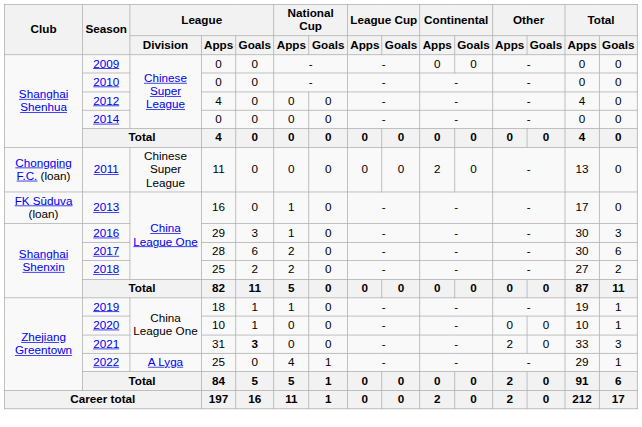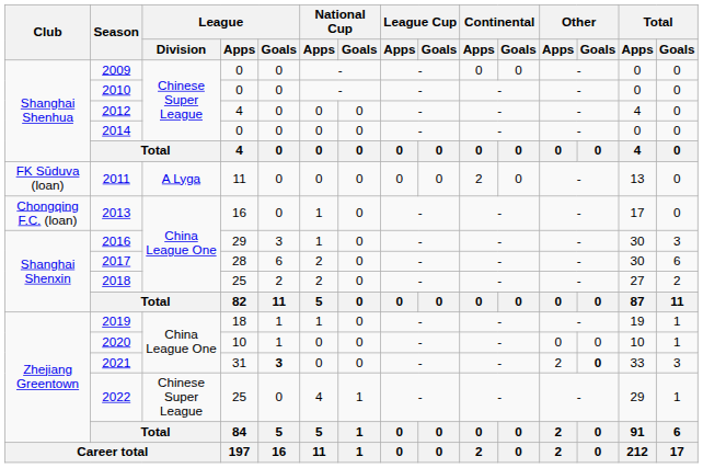 <table class="wikitable" style="text-align: center">
 <tr>
 <th rowspan="2">Club</th>
 <th rowspan="2">Season</th>
 <th colspan="3">League</th>
 <th colspan="2">National Cup</th>
 <th colspan="2">League Cup</th>
 <th colspan="2">Continental</th>
 <th colspan="2">Other</th>
 <th colspan="2">Total</th>
 </tr>
 <tr>
 <th>Division</th>
 <th>Apps</th>
 <th>Goals</th>
 <th>Apps</th>
 <th>Goals</th>
 <th>Apps</th>
 <th>Goals</th>
 <th>Apps</th>
 <th>Goals</th>
 <th>Apps</th>
 <th>Goals</th>
 <th>Apps</th>
 <th>Goals</th>
 </tr>
 <tr>
 <td rowspan=5><a href='#'>Shanghai Shenhua</a></td>
 <td><a href='#'>2009</a></td>
 <td rowspan=4><a href='#'>Chinese Super League</a></td>
 <td>0</td>
 <td>0</td>
 <td colspan="2">-</td>
 <td colspan="2">-</td>
 <td>0</td>
 <td>0</td>
 <td colspan="2">-</td>
 <td>0</td>
 <td>0</td>
 </tr>
 <tr>
 <td><a href='#'>2010</a></td>
 <td>0</td>
 <td>0</td>
 <td colspan="2">-</td>
 <td colspan="2">-</td>
 <td colspan="2">-</td>
 <td colspan="2">-</td>
 <td>0</td>
 <td>0</td>
 </tr>
 <tr>
 <td><a href='#'>2012</a></td>
 <td>4</td>
 <td>0</td>
 <td>0</td>
 <td>0</td>
 <td colspan="2">-</td>
 <td colspan="2">-</td>
 <td colspan="2">-</td>
 <td>4</td>
 <td>0</td>
 </tr>
 <tr>
 <td><a href='#'>2014</a></td>
 <td>0</td>
 <td>0</td>
 <td>0</td>
 <td>0</td>
 <td colspan="2">-</td>
 <td colspan="2">-</td>
 <td colspan="2">-</td>
 <td>0</td>
 <td>0</td>
 </tr>
 <tr>
 <th colspan=2>Total</th>
 <th>4</th>
 <th>0</th>
 <th>0</th>
 <th>0</th>
 <th>0</th>
 <th>0</th>
 <th>0</th>
 <th>0</th>
 <th>0</th>
 <th>0</th>
 <th>4</th>
 <th>0</th>
 </tr>
 <tr>
-<td><a href='#'>Chongqing F.C.</a> (loan)</td>
+<td><a href='#'>FK Sūduva</a> (loan)</td>
 <td><a href='#'>2011</a></td>
-<td>Chinese Super League</td>
+<td><a href='#'>A Lyga</a></td>
 <td>11</td>
 <td>0</td>
 <td>0</td>
 <td>0</td>
 <td>0</td>
 <td>0</td>
 <td>2</td>
 <td>0</td>
 <td colspan="2">-</td>
 <td>13</td>
 <td>0</td>
 </tr>
 <tr>
-<td><a href='#'>FK Sūduva</a> (loan)</td>
+<td><a href='#'>Chongqing F.C.</a> (loan)</td>
 <td><a href='#'>2013</a></td>
 <td rowspan=4><a href='#'>China League One</a></td>
 <td>16</td>
 <td>0</td>
 <td>1</td>
 <td>0</td>
 <td colspan="2">-</td>
 <td colspan="2">-</td>
 <td colspan="2">-</td>
 <td>17</td>
 <td>0</td>
 </tr>
 <tr>
 <td rowspan=4><a href='#'>Shanghai Shenxin</a></td>
 <td><a href='#'>2016</a></td>
 <td>29</td>
 <td>3</td>
 <td>1</td>
 <td>0</td>
 <td colspan="2">-</td>
 <td colspan="2">-</td>
 <td colspan="2">-</td>
 <td>30</td>
 <td>3</td>
 </tr>
 <tr>
 <td><a href='#'>2017</a></td>
 <td>28</td>
 <td>6</td>
 <td>2</td>
 <td>0</td>
 <td colspan="2">-</td>
 <td colspan="2">-</td>
 <td colspan="2">-</td>
 <td>30</td>
 <td>6</td>
 </tr>
 <tr>
 <td><a href='#'>2018</a></td>
 <td>25</td>
 <td>2</td>
 <td>2</td>
 <td>0</td>
 <td colspan="2">-</td>
 <td colspan="2">-</td>
 <td colspan="2">-</td>
 <td>27</td>
 <td>2</td>
 </tr>
 <tr>
 <th colspan=2>Total</th>
 <th>82</th>
 <th>11</th>
 <th>5</th>
 <th>0</th>
 <th>0</th>
 <th>0</th>
 <th>0</th>
 <th>0</th>
 <th>0</th>
 <th>0</th>
 <th>87</th>
 <th>11</th>
 </tr>
 <tr>
 <td rowspan="5"><a href='#'>Zhejiang Greentown</a></td>
 <td><a href='#'>2019</a></td>
 <td rowspan="3">China League One</td>
 <td>18</td>
 <td>1</td>
 <td>1</td>
 <td>0</td>
 <td colspan="2">-</td>
 <td colspan="2">-</td>
 <td colspan="2">-</td>
 <td>19</td>
 <td>1</td>
 </tr>
 <tr>
 <td><a href='#'>2020</a></td>
 <td>10</td>
 <td>1</td>
 <td>0</td>
 <td>0</td>
 <td colspan="2">-</td>
 <td colspan="2">-</td>
 <td>0</td>
 <td>0</td>
 <td>10</td>
 <td>1</td>
 </tr>
 <tr>
 <td><a href='#'>2021</a></td>
 <td>31</td>
 <td><strong>3</strong></td>
 <td>0</td>
 <td>0</td>
 <td colspan="2">-</td>
 <td colspan="2">-</td>
 <td>2</td>
-<td>0</td>
+<td><strong>0</strong></td>
 <td>33</td>
 <td>3</td>
 </tr>
 <tr>
 <td><a href='#'>2022</a></td>
-<td><a href='#'>A Lyga</a></td>
+<td>Chinese Super League</td>
 <td>25</td>
 <td>0</td>
 <td>4</td>
 <td>1</td>
 <td colspan="2">-</td>
 <td colspan="2">-</td>
 <td colspan="2">-</td>
 <td>29</td>
 <td>1</td>
 </tr>
 <tr>
 <th colspan=2>Total</th>
 <th>84</th>
 <th>5</th>
 <th>5</th>
 <th>1</th>
 <th>0</th>
 <th>0</th>
 <th>0</th>
 <th>0</th>
 <th>2</th>
 <th>0</th>
 <th>91</th>
 <th>6</th>
 </tr>
 <tr>
 <th colspan=3>Career total</th>
 <th>197</th>
 <th>16</th>
 <th>11</th>
 <th>1</th>
 <th>0</th>
 <th>0</th>
 <th>2</th>
 <th>0</th>
 <th>2</th>
 <th>0</th>
 <th>212</th>
 <th>17</th>
 </tr>
 </table>
